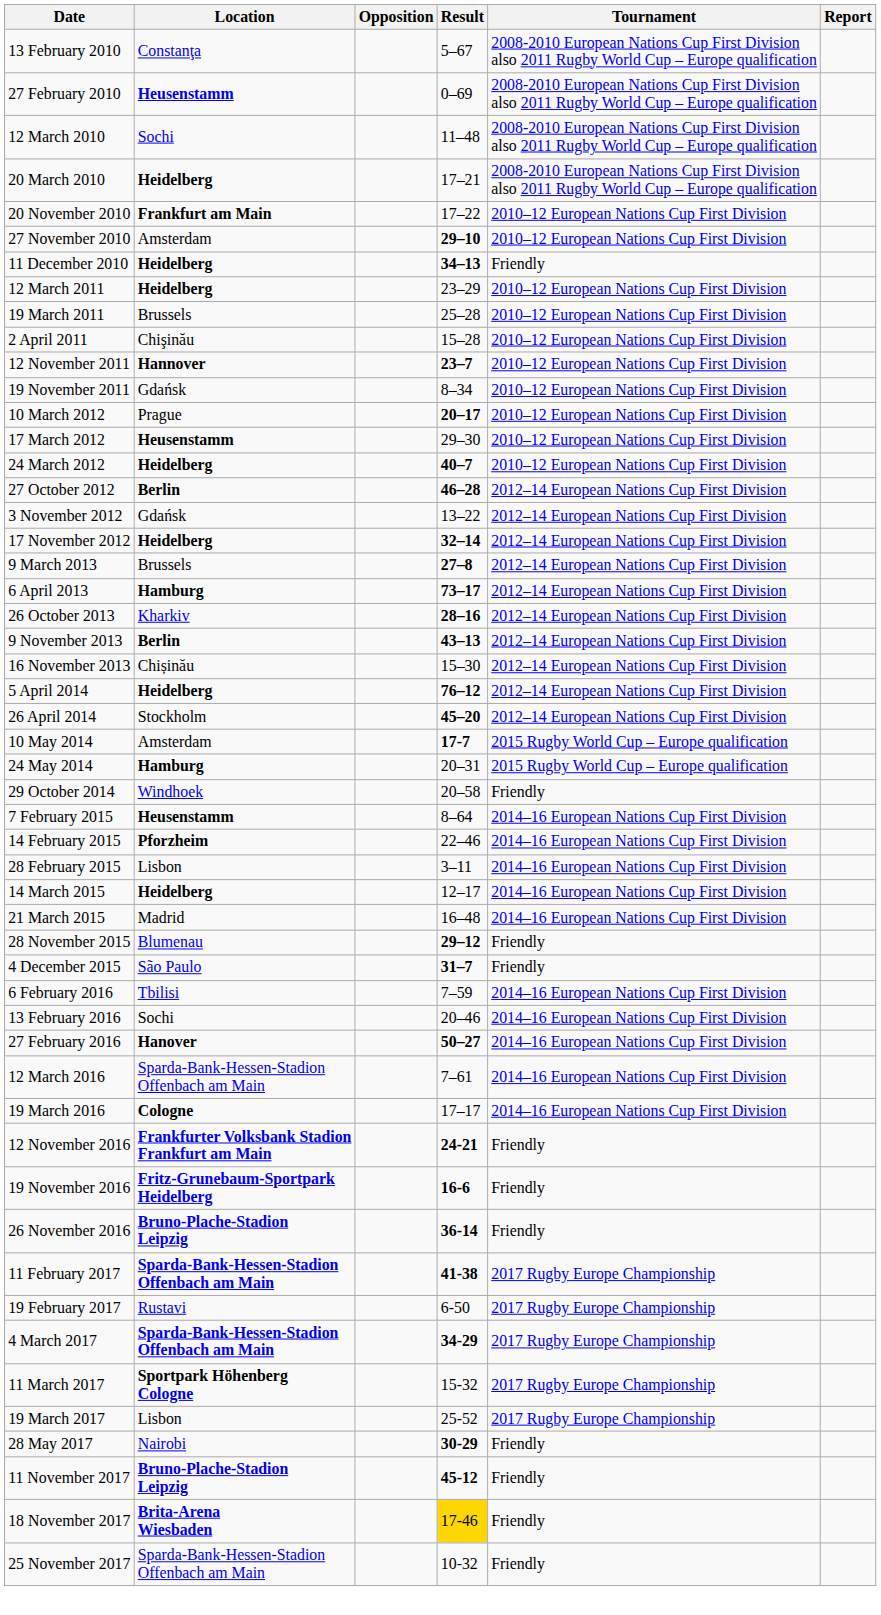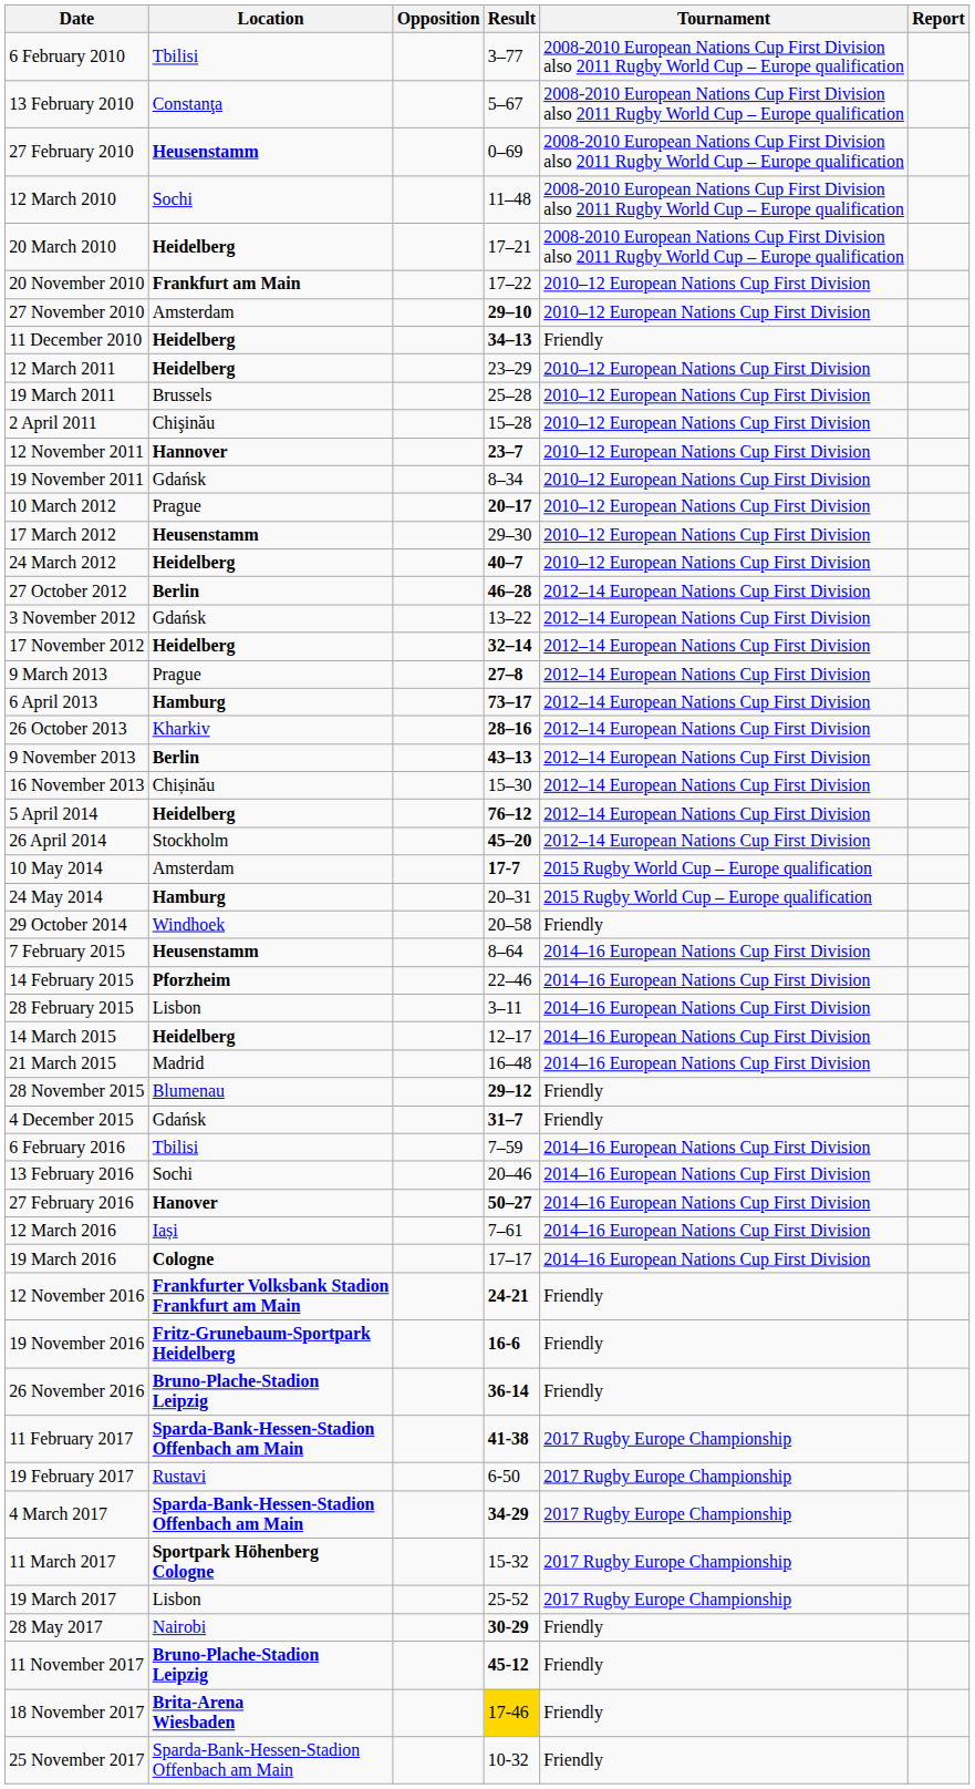 <table class="wikitable">
 <tr style="text-align:left;">
 <th>Date</th>
 <th>Location</th>
 <th>Opposition</th>
 <th>Result</th>
 <th>Tournament</th>
 <th>Report</th>
+</tr>
+<tr>
+<td>6 February 2010</td>
+<td><a href='#'>Tbilisi</a></td>
+<td></td>
+<td>3–77</td>
+<td><a href='#'>2008-2010 European Nations Cup First Division</a> <br>also <a href='#'>2011 Rugby World Cup – Europe qualification</a></td>
+<td>  </td>
 </tr>
 <tr>
 <td>13 February 2010</td>
 <td><a href='#'>Constanţa</a></td>
 <td></td>
 <td>5–67</td>
 <td><a href='#'>2008-2010 European Nations Cup First Division</a> <br>also <a href='#'>2011 Rugby World Cup – Europe qualification</a></td>
 <td>  </td>
 </tr>
 <tr>
 <td>27 February 2010</td>
 <td><strong><a href='#'>Heusenstamm</a></strong></td>
 <td></td>
 <td>0–69</td>
 <td><a href='#'>2008-2010 European Nations Cup First Division</a> <br>also <a href='#'>2011 Rugby World Cup – Europe qualification</a></td>
 <td>  </td>
 </tr>
 <tr>
 <td>12 March 2010</td>
 <td><a href='#'>Sochi</a></td>
 <td></td>
 <td>11–48</td>
 <td><a href='#'>2008-2010 European Nations Cup First Division</a> <br>also <a href='#'>2011 Rugby World Cup – Europe qualification</a></td>
 <td>  </td>
 </tr>
 <tr>
 <td>20 March 2010</td>
 <td><strong>Heidelberg</strong></td>
 <td></td>
 <td>17–21</td>
 <td><a href='#'>2008-2010 European Nations Cup First Division</a> <br>also <a href='#'>2011 Rugby World Cup – Europe qualification</a></td>
 <td></td>
 </tr>
 <tr>
 <td>20 November 2010</td>
 <td><strong>Frankfurt am Main</strong></td>
 <td></td>
 <td>17–22</td>
 <td><a href='#'>2010–12 European Nations Cup First Division</a></td>
 <td></td>
 </tr>
 <tr>
 <td>27 November 2010</td>
 <td>Amsterdam</td>
 <td></td>
 <td><strong>29–10</strong></td>
 <td><a href='#'>2010–12 European Nations Cup First Division</a></td>
 <td></td>
 </tr>
 <tr>
 <td>11 December 2010</td>
 <td><strong>Heidelberg</strong></td>
 <td></td>
 <td><strong>34–13</strong></td>
 <td>Friendly</td>
 <td></td>
 </tr>
 <tr>
 <td>12 March 2011</td>
 <td><strong>Heidelberg</strong></td>
 <td></td>
 <td>23–29</td>
 <td><a href='#'>2010–12 European Nations Cup First Division</a></td>
 <td></td>
 </tr>
 <tr>
 <td>19 March 2011</td>
 <td>Brussels</td>
 <td></td>
 <td>25–28</td>
 <td><a href='#'>2010–12 European Nations Cup First Division</a></td>
 <td></td>
 </tr>
 <tr>
 <td>2 April 2011</td>
 <td>Chişinău</td>
 <td></td>
 <td>15–28</td>
 <td><a href='#'>2010–12 European Nations Cup First Division</a></td>
 <td></td>
 </tr>
 <tr>
 <td>12 November 2011</td>
 <td><strong>Hannover</strong></td>
 <td></td>
 <td><strong>23–7</strong></td>
 <td><a href='#'>2010–12 European Nations Cup First Division</a></td>
 <td></td>
 </tr>
 <tr>
 <td>19 November 2011</td>
 <td>Gdańsk</td>
 <td></td>
 <td>8–34</td>
 <td><a href='#'>2010–12 European Nations Cup First Division</a></td>
 <td></td>
 </tr>
 <tr>
 <td>10 March 2012</td>
 <td>Prague</td>
 <td></td>
 <td><strong>20–17</strong></td>
 <td><a href='#'>2010–12 European Nations Cup First Division</a></td>
 <td></td>
 </tr>
 <tr>
 <td>17 March 2012</td>
 <td><strong>Heusenstamm</strong></td>
 <td></td>
 <td>29–30</td>
 <td><a href='#'>2010–12 European Nations Cup First Division</a></td>
 <td></td>
 </tr>
 <tr>
 <td>24 March 2012</td>
 <td><strong>Heidelberg</strong></td>
 <td></td>
 <td><strong>40–7</strong></td>
 <td><a href='#'>2010–12 European Nations Cup First Division</a></td>
 <td></td>
 </tr>
 <tr>
 <td>27 October 2012</td>
 <td><strong>Berlin</strong></td>
 <td></td>
 <td><strong>46–28</strong></td>
 <td><a href='#'>2012–14 European Nations Cup First Division</a></td>
 <td></td>
 </tr>
 <tr>
 <td>3 November 2012</td>
 <td>Gdańsk</td>
 <td></td>
 <td>13–22</td>
 <td><a href='#'>2012–14 European Nations Cup First Division</a></td>
 <td></td>
 </tr>
 <tr>
 <td>17 November 2012</td>
 <td><strong>Heidelberg</strong></td>
 <td></td>
 <td><strong>32–14</strong></td>
 <td><a href='#'>2012–14 European Nations Cup First Division</a></td>
 <td></td>
 </tr>
 <tr>
 <td>9 March 2013</td>
-<td>Brussels</td>
+<td>Prague</td>
 <td></td>
 <td><strong>27–8</strong></td>
 <td><a href='#'>2012–14 European Nations Cup First Division</a></td>
 <td></td>
 </tr>
 <tr>
 <td>6 April 2013</td>
 <td><strong>Hamburg</strong></td>
 <td></td>
 <td><strong>73–17</strong></td>
 <td><a href='#'>2012–14 European Nations Cup First Division</a></td>
 <td></td>
 </tr>
 <tr>
 <td>26 October 2013</td>
 <td><a href='#'>Kharkiv</a></td>
 <td></td>
 <td><strong>28–16</strong></td>
 <td><a href='#'>2012–14 European Nations Cup First Division</a></td>
 <td></td>
 </tr>
 <tr>
 <td>9 November 2013</td>
 <td><strong>Berlin</strong></td>
 <td></td>
 <td><strong>43–13</strong></td>
 <td><a href='#'>2012–14 European Nations Cup First Division</a></td>
 <td></td>
 </tr>
 <tr>
 <td>16 November 2013</td>
 <td>Chișinău</td>
 <td></td>
 <td>15–30</td>
 <td><a href='#'>2012–14 European Nations Cup First Division</a></td>
 <td></td>
 </tr>
 <tr>
 <td>5 April 2014</td>
 <td><strong>Heidelberg</strong></td>
 <td></td>
 <td><strong>76–12</strong></td>
 <td><a href='#'>2012–14 European Nations Cup First Division</a></td>
 <td></td>
 </tr>
 <tr>
 <td>26 April 2014</td>
 <td>Stockholm</td>
 <td></td>
 <td><strong>45–20</strong></td>
 <td><a href='#'>2012–14 European Nations Cup First Division</a></td>
 <td></td>
 </tr>
 <tr>
 <td>10 May 2014</td>
 <td>Amsterdam</td>
 <td></td>
 <td><strong>17-7</strong></td>
 <td><a href='#'>2015 Rugby World Cup – Europe qualification</a></td>
 <td></td>
 </tr>
 <tr>
 <td>24 May 2014</td>
 <td><strong>Hamburg</strong></td>
 <td></td>
 <td>20–31</td>
 <td><a href='#'>2015 Rugby World Cup – Europe qualification</a></td>
 <td></td>
 </tr>
 <tr>
 <td>29 October 2014</td>
 <td><a href='#'>Windhoek</a></td>
 <td></td>
 <td>20–58</td>
 <td>Friendly</td>
 <td></td>
 </tr>
 <tr>
 <td>7 February 2015</td>
 <td><strong>Heusenstamm</strong></td>
 <td></td>
 <td>8–64</td>
 <td><a href='#'>2014–16 European Nations Cup First Division</a></td>
 <td></td>
 </tr>
 <tr>
 <td>14 February 2015</td>
 <td><strong>Pforzheim</strong></td>
 <td></td>
 <td>22–46</td>
 <td><a href='#'>2014–16 European Nations Cup First Division</a></td>
 <td></td>
 </tr>
 <tr>
 <td>28 February 2015</td>
 <td>Lisbon</td>
 <td></td>
 <td>3–11</td>
 <td><a href='#'>2014–16 European Nations Cup First Division</a></td>
 <td></td>
 </tr>
 <tr>
 <td>14 March 2015</td>
 <td><strong>Heidelberg</strong></td>
 <td></td>
 <td>12–17</td>
 <td><a href='#'>2014–16 European Nations Cup First Division</a></td>
 <td></td>
 </tr>
 <tr>
 <td>21 March 2015</td>
 <td>Madrid</td>
 <td></td>
 <td>16–48</td>
 <td><a href='#'>2014–16 European Nations Cup First Division</a></td>
 <td></td>
 </tr>
 <tr>
 <td>28 November 2015</td>
 <td><a href='#'>Blumenau</a></td>
 <td></td>
 <td><strong>29–12</strong></td>
 <td>Friendly</td>
 <td></td>
 </tr>
 <tr>
 <td>4 December 2015</td>
-<td><a href='#'>São Paulo</a></td>
+<td>Gdańsk</td>
 <td></td>
 <td><strong>31–7</strong></td>
 <td>Friendly</td>
 <td></td>
 </tr>
 <tr>
 <td>6 February 2016</td>
 <td><a href='#'>Tbilisi</a></td>
 <td></td>
 <td>7–59</td>
 <td><a href='#'>2014–16 European Nations Cup First Division</a></td>
 <td></td>
 </tr>
 <tr>
 <td>13 February 2016</td>
 <td>Sochi</td>
 <td></td>
 <td>20–46</td>
 <td><a href='#'>2014–16 European Nations Cup First Division</a></td>
 <td></td>
 </tr>
 <tr>
 <td>27 February 2016</td>
 <td><strong>Hanover</strong></td>
 <td></td>
 <td><strong>50–27</strong></td>
 <td><a href='#'>2014–16 European Nations Cup First Division</a></td>
 <td></td>
 </tr>
 <tr>
 <td>12 March 2016</td>
-<td><a href='#'>Sparda-Bank-Hessen-Stadion</a><br><a href='#'>Offenbach am Main</a></td>
+<td><a href='#'>Iași</a></td>
 <td></td>
 <td>7–61</td>
 <td><a href='#'>2014–16 European Nations Cup First Division</a></td>
 <td></td>
 </tr>
 <tr>
 <td>19 March 2016</td>
 <td><strong>Cologne</strong></td>
 <td></td>
 <td>17–17</td>
 <td><a href='#'>2014–16 European Nations Cup First Division</a></td>
 <td></td>
 </tr>
 <tr>
 <td>12 November 2016</td>
 <td><strong><a href='#'>Frankfurter Volksbank Stadion</a><br><a href='#'>Frankfurt am Main</a></strong></td>
 <td></td>
 <td><strong>24-21</strong></td>
 <td>Friendly</td>
 <td></td>
 </tr>
 <tr>
 <td>19 November 2016</td>
 <td><strong><a href='#'>Fritz-Grunebaum-Sportpark</a><br><a href='#'>Heidelberg</a></strong></td>
 <td></td>
 <td><strong>16-6</strong></td>
 <td>Friendly</td>
 <td></td>
 </tr>
 <tr>
 <td>26 November 2016</td>
 <td><strong><a href='#'>Bruno-Plache-Stadion</a><br><a href='#'>Leipzig</a></strong></td>
 <td></td>
 <td><strong>36-14</strong></td>
 <td>Friendly</td>
 <td></td>
 </tr>
 <tr>
 <td>11 February 2017</td>
 <td><strong><a href='#'>Sparda-Bank-Hessen-Stadion</a><br><a href='#'>Offenbach am Main</a></strong></td>
 <td></td>
 <td><strong>41-38</strong></td>
 <td><a href='#'>2017 Rugby Europe Championship</a></td>
 <td></td>
 </tr>
 <tr>
 <td>19 February 2017</td>
 <td><a href='#'>Rustavi</a></td>
 <td></td>
 <td>6-50</td>
 <td><a href='#'>2017 Rugby Europe Championship</a></td>
 <td></td>
 </tr>
 <tr>
 <td>4 March 2017</td>
 <td><strong><a href='#'>Sparda-Bank-Hessen-Stadion</a><br><a href='#'>Offenbach am Main</a></strong></td>
 <td></td>
 <td><strong>34-29</strong></td>
 <td><a href='#'>2017 Rugby Europe Championship</a></td>
 <td></td>
 </tr>
 <tr>
 <td>11 March 2017</td>
 <td><strong>Sportpark Höhenberg<br><a href='#'>Cologne</a></strong></td>
 <td></td>
 <td>15-32</td>
 <td><a href='#'>2017 Rugby Europe Championship</a></td>
 <td></td>
 </tr>
 <tr>
 <td>19 March 2017</td>
 <td>Lisbon</td>
 <td></td>
 <td>25-52</td>
 <td><a href='#'>2017 Rugby Europe Championship</a></td>
 <td></td>
 </tr>
 <tr>
 <td>28 May 2017</td>
 <td><a href='#'>Nairobi</a></td>
 <td></td>
 <td><strong>30-29</strong></td>
 <td>Friendly</td>
 <td></td>
 </tr>
 <tr>
 <td>11 November 2017</td>
 <td><strong><a href='#'>Bruno-Plache-Stadion</a><br><a href='#'>Leipzig</a></strong></td>
 <td></td>
 <td><strong>45-12</strong></td>
 <td>Friendly</td>
 <td></td>
 </tr>
 <tr>
 <td>18 November 2017</td>
 <td><strong><a href='#'>Brita-Arena</a><br><a href='#'>Wiesbaden</a></strong></td>
 <td></td>
 <td style="background: gold;">17-46</td>
 <td>Friendly</td>
 <td></td>
 </tr>
 <tr>
 <td>25 November 2017</td>
 <td><a href='#'>Sparda-Bank-Hessen-Stadion</a><br><a href='#'>Offenbach am Main</a></td>
 <td></td>
 <td>10-32</td>
 <td>Friendly</td>
 <td></td>
 </tr>
 </table>
